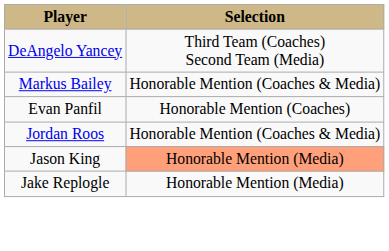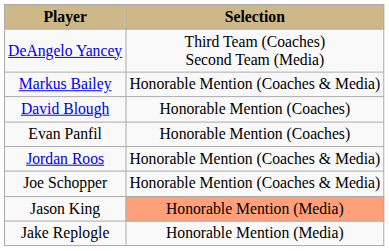 <table class="wikitable sortable sortable" style="text-align: center">
 <tr align=center>
 <th style="background: #CEB888; color: #000000">Player</th>
 <th style="background: #CEB888; color: #000000">Selection</th>
 </tr>
 <tr>
 <td><a href='#'>DeAngelo Yancey</a></td>
 <td>Third Team (Coaches)<br>Second Team (Media)</td>
 </tr>
 <tr>
 <td><a href='#'>Markus Bailey</a></td>
 <td>Honorable Mention (Coaches & Media)</td>
 </tr>
 <tr>
+<td><a href='#'>David Blough</a></td>
+<td>Honorable Mention (Coaches)</td>
+</tr>
+<tr>
 <td>Evan Panfil</td>
 <td>Honorable Mention (Coaches)</td>
 </tr>
 <tr>
 <td><a href='#'>Jordan Roos</a></td>
+<td>Honorable Mention (Coaches & Media)</td>
+</tr>
+<tr>
+<td>Joe Schopper</td>
 <td>Honorable Mention (Coaches & Media)</td>
 </tr>
 <tr>
 <td>Jason King</td>
 <td style="background: lightsalmon;">Honorable Mention (Media)</td>
 </tr>
 <tr>
 <td>Jake Replogle</td>
 <td>Honorable Mention (Media)</td>
 </tr>
 </table>
